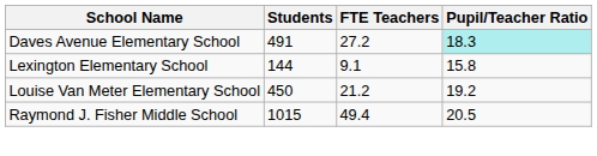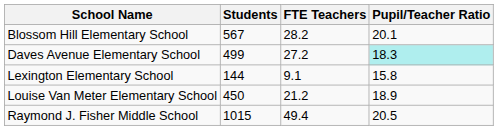 <table class="wikitable" style="font-size:95%;">
 <tr>
 <th>School Name</th>
 <th>Students</th>
 <th>FTE Teachers</th>
 <th>Pupil/Teacher Ratio</th>
 </tr>
 <tr>
+<td>Blossom Hill Elementary School</td>
+<td>567</td>
+<td>28.2</td>
+<td>20.1</td>
+</tr>
+<tr>
 <td>Daves Avenue Elementary School</td>
-<td>491</td>
+<td>499</td>
 <td>27.2</td>
 <td style="background: paleturquoise;">18.3</td>
 </tr>
 <tr>
 <td>Lexington Elementary School</td>
 <td>144</td>
 <td>9.1</td>
 <td>15.8</td>
 </tr>
 <tr>
 <td>Louise Van Meter Elementary School</td>
 <td>450</td>
 <td>21.2</td>
-<td>19.2</td>
+<td>18.9</td>
 </tr>
 <tr>
 <td>Raymond J. Fisher Middle School</td>
 <td>1015</td>
 <td>49.4</td>
 <td>20.5</td>
 </tr>
 </table>
